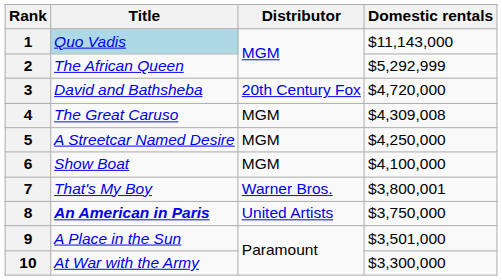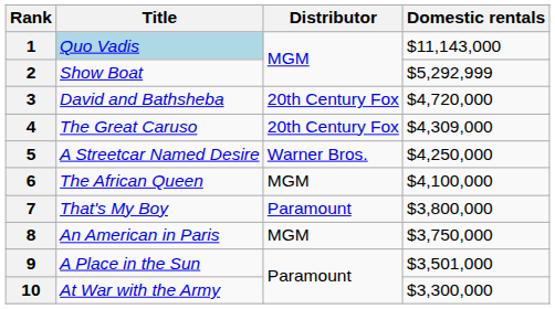 <table class="wikitable sortable" style="margin:auto; margin:auto;">
 <tr>
 <th>Rank</th>
 <th>Title</th>
 <th>Distributor</th>
 <th>Domestic rentals</th>
 </tr>
 <tr>
 <th style="text-align:center;"><strong>1</strong></th>
 <td style="background: lightblue;"><em><a href='#'>Quo Vadis</a></em></td>
 <td rowspan="2"><a href='#'>MGM</a></td>
 <td>$11,143,000</td>
 </tr>
 <tr>
 <th style="text-align:center;"><strong>2</strong></th>
-<td><em><a href='#'>The African Queen</a></em></td>
+<td><em><a href='#'>Show Boat</a></em></td>
 <td>$5,292,999</td>
 </tr>
 <tr>
 <th style="text-align:center;"><strong>3</strong></th>
 <td><em><a href='#'>David and Bathsheba</a></em></td>
 <td><a href='#'>20th Century Fox</a></td>
 <td>$4,720,000</td>
 </tr>
 <tr>
 <th style="text-align:center;"><strong>4</strong></th>
 <td><em><a href='#'>The Great Caruso</a></em></td>
-<td>MGM</td>
-<td>$4,309,008</td>
+<td><a href='#'>20th Century Fox</a></td>
+<td>$4,309,000</td>
 </tr>
 <tr>
 <th style="text-align:center;"><strong>5</strong></th>
 <td><em><a href='#'>A Streetcar Named Desire</a></em></td>
-<td>MGM</td>
+<td><a href='#'>Warner Bros.</a></td>
 <td>$4,250,000</td>
 </tr>
 <tr>
 <th style="text-align:center;"><strong>6</strong></th>
-<td><em><a href='#'>Show Boat</a></em></td>
+<td><em><a href='#'>The African Queen</a></em></td>
 <td>MGM</td>
 <td>$4,100,000</td>
 </tr>
 <tr>
 <th style="text-align:center;"><strong>7</strong></th>
 <td><em><a href='#'>That's My Boy</a></em></td>
-<td><a href='#'>Warner Bros.</a></td>
-<td>$3,800,001</td>
+<td><a href='#'>Paramount</a></td>
+<td>$3,800,000</td>
 </tr>
 <tr>
 <th style="text-align:center;"><strong>8</strong></th>
-<td><strong><em><a href='#'>An American in Paris</a></em></strong></td>
-<td><a href='#'>United Artists</a></td>
+<td><em><a href='#'>An American in Paris</a></em></td>
+<td>MGM</td>
 <td>$3,750,000</td>
 </tr>
 <tr>
 <th style="text-align:center;"><strong>9</strong></th>
 <td><em><a href='#'>A Place in the Sun</a></em></td>
 <td rowspan="2">Paramount</td>
 <td>$3,501,000</td>
 </tr>
 <tr>
 <th style="text-align:center;"><strong>10</strong></th>
 <td><em><a href='#'>At War with the Army</a></em></td>
 <td>$3,300,000</td>
 </tr>
 </table>
